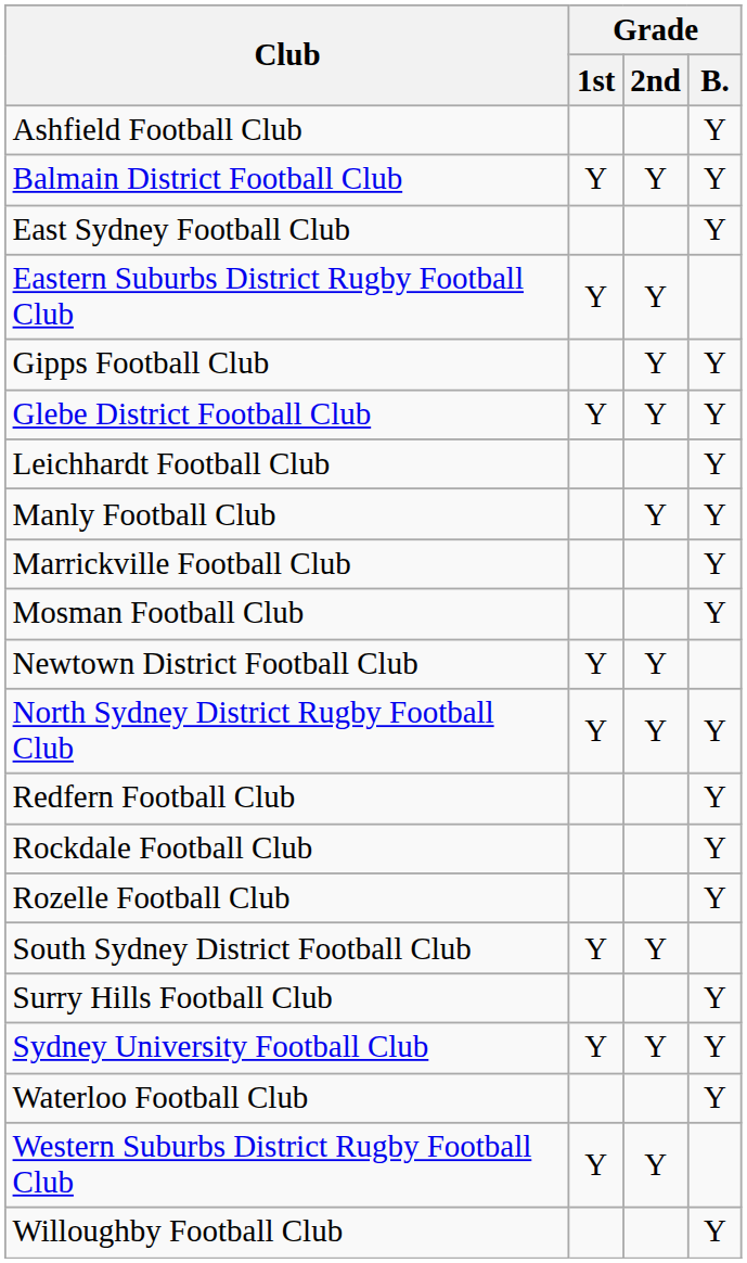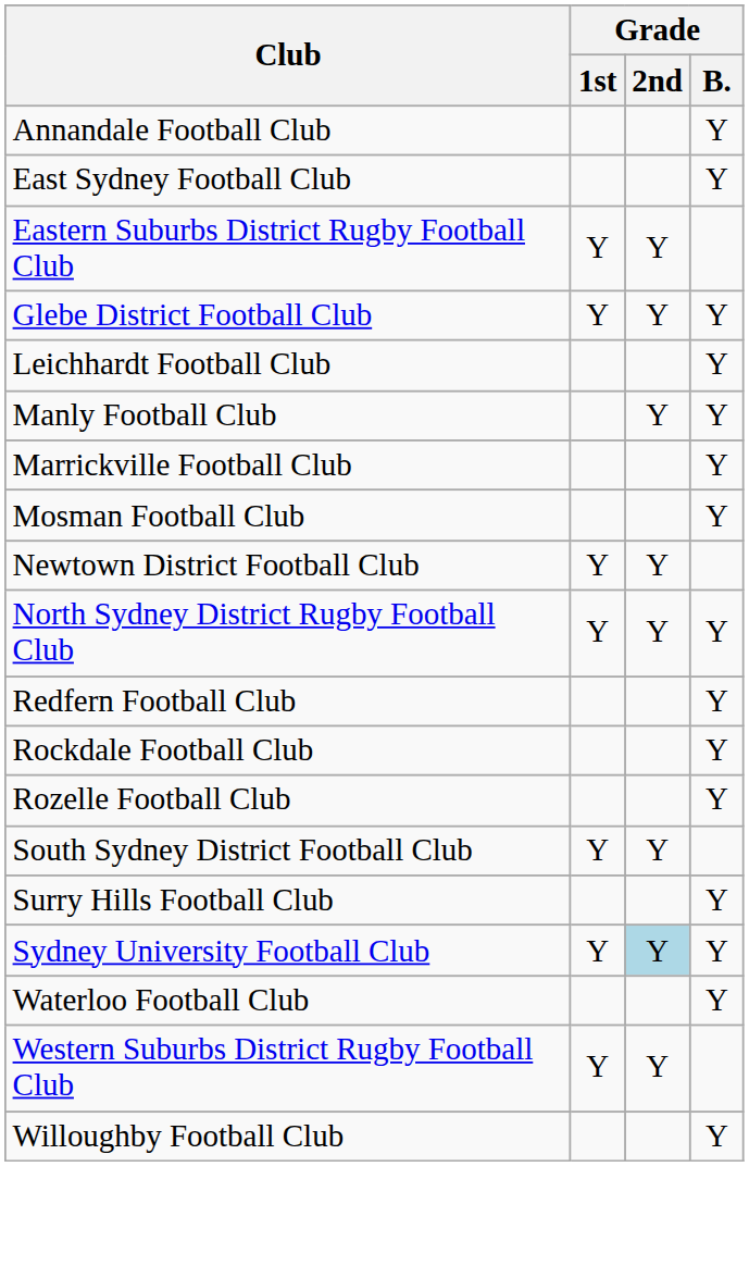 <table class="wikitable sortable mw-collapsible" style="text-align:center;">
 <tr>
 <th width="280" rowspan="2">Club</th>
 <th colspan="3">Grade</th>
 </tr>
 <tr>
 <th width="20" abbr="First">1st</th>
 <th width="20" abbr="Second">2nd</th>
 <th width="20" abbr="Boroughs">B.</th>
 </tr>
 <tr>
-<td style="text-align:left;"> Ashfield Football Club</td>
+<td style="text-align:left;">Annandale Football Club</td>
 <td></td>
 <td></td>
-<td>Y</td>
-</tr>
-<tr>
-<td style="text-align:left;"> <a href='#'>Balmain District Football Club</a></td>
-<td>Y</td>
-<td>Y</td>
 <td>Y</td>
 </tr>
 <tr>
 <td style="text-align:left;"> East Sydney Football Club</td>
 <td></td>
 <td></td>
 <td>Y</td>
 </tr>
 <tr>
 <td style="text-align:left;"> <a href='#'>Eastern Suburbs District Rugby Football Club</a></td>
 <td>Y</td>
 <td>Y</td>
 <td></td>
-</tr>
-<tr>
-<td style="text-align:left;">Gipps Football Club</td>
-<td></td>
-<td>Y</td>
-<td>Y</td>
 </tr>
 <tr>
 <td style="text-align:left;"> <a href='#'>Glebe District Football Club</a></td>
 <td>Y</td>
 <td>Y</td>
 <td>Y</td>
 </tr>
 <tr>
 <td style="text-align:left;">Leichhardt Football Club</td>
 <td></td>
 <td></td>
 <td>Y</td>
 </tr>
 <tr>
 <td style="text-align:left;">Manly Football Club</td>
 <td></td>
 <td>Y</td>
 <td>Y</td>
 </tr>
 <tr>
 <td style="text-align:left;">Marrickville Football Club</td>
 <td></td>
 <td></td>
 <td>Y</td>
 </tr>
 <tr>
 <td style="text-align:left;"> Mosman Football Club</td>
 <td></td>
 <td></td>
 <td>Y</td>
 </tr>
 <tr>
 <td style="text-align:left;"> Newtown District Football Club</td>
 <td>Y</td>
 <td>Y</td>
 <td></td>
 </tr>
 <tr>
 <td style="text-align:left;"> <a href='#'>North Sydney District Rugby Football Club</a></td>
 <td>Y</td>
 <td>Y</td>
 <td>Y</td>
 </tr>
 <tr>
 <td style="text-align:left;"> Redfern Football Club</td>
 <td></td>
 <td></td>
 <td>Y</td>
 </tr>
 <tr>
 <td style="text-align:left;">Rockdale Football Club</td>
 <td></td>
 <td></td>
 <td>Y</td>
 </tr>
 <tr>
 <td style="text-align:left;">Rozelle Football Club</td>
 <td></td>
 <td></td>
 <td>Y</td>
 </tr>
 <tr>
 <td style="text-align:left;"> South Sydney District Football Club</td>
 <td>Y</td>
 <td>Y</td>
 <td></td>
 </tr>
 <tr>
 <td style="text-align:left;">Surry Hills Football Club</td>
 <td></td>
 <td></td>
 <td>Y</td>
 </tr>
 <tr>
 <td style="text-align:left;"> <a href='#'>Sydney University Football Club</a></td>
 <td>Y</td>
-<td>Y</td>
+<td style="background: lightblue;">Y</td>
 <td>Y</td>
 </tr>
 <tr>
 <td style="text-align:left;">Waterloo Football Club</td>
 <td></td>
 <td></td>
 <td>Y</td>
 </tr>
 <tr>
 <td style="text-align:left;"> <a href='#'>Western Suburbs District Rugby Football Club</a></td>
 <td>Y</td>
 <td>Y</td>
 <td></td>
 </tr>
 <tr>
 <td style="text-align:left;">Willoughby Football Club</td>
 <td></td>
 <td></td>
 <td>Y</td>
 </tr>
 </table>
